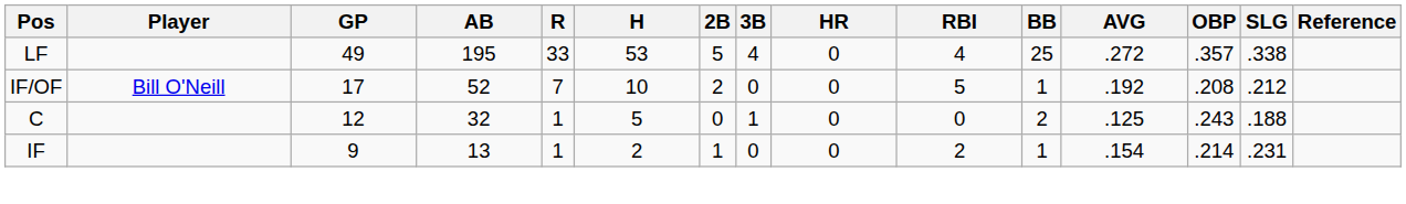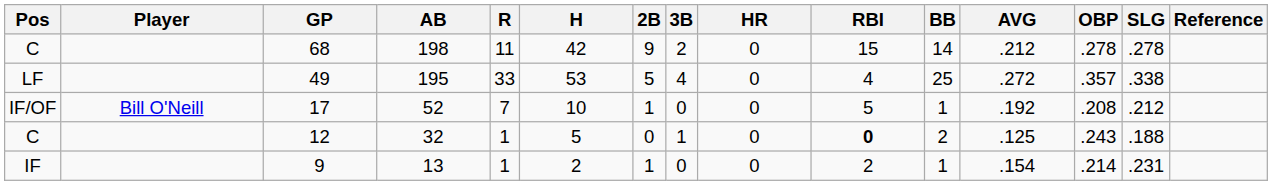 <table class="wikitable sortable" style="text-align:center; font-size: 95%;">
 <tr>
 <th>Pos</th>
 <th bgcolor="#DDDDFF" width="16%">Player</th>
 <th bgcolor="#DDDDFF" width="9%">GP</th>
 <th bgcolor="#DDDDFF" width="9%">AB</th>
 <th>R</th>
 <th bgcolor="#DDDDFF" width="9%">H</th>
 <th>2B</th>
 <th>3B</th>
 <th bgcolor="#DDDDFF" width="9%">HR</th>
 <th bgcolor="#DDDDFF" width="9%">RBI</th>
 <th>BB</th>
 <th bgcolor="#DDDDFF" width="9%">AVG</th>
 <th>OBP</th>
 <th>SLG</th>
 <th>Reference</th>
+</tr>
+<tr>
+<td>C</td>
+<td></td>
+<td>68</td>
+<td>198</td>
+<td>11</td>
+<td>42</td>
+<td>9</td>
+<td>2</td>
+<td>0</td>
+<td>15</td>
+<td>14</td>
+<td>.212</td>
+<td>.278</td>
+<td>.278</td>
+<td></td>
 </tr>
 <tr>
 <td>LF</td>
 <td></td>
 <td>49</td>
 <td>195</td>
 <td>33</td>
 <td>53</td>
 <td>5</td>
 <td>4</td>
 <td>0</td>
 <td>4</td>
 <td>25</td>
 <td>.272</td>
 <td>.357</td>
 <td>.338</td>
 <td></td>
 </tr>
 <tr>
 <td>IF/OF</td>
 <td><a href='#'>Bill O'Neill</a></td>
 <td>17</td>
 <td>52</td>
 <td>7</td>
 <td>10</td>
-<td>2</td>
+<td>1</td>
 <td>0</td>
 <td>0</td>
 <td>5</td>
 <td>1</td>
 <td>.192</td>
 <td>.208</td>
 <td>.212</td>
 <td></td>
 </tr>
 <tr>
 <td>C</td>
 <td></td>
 <td>12</td>
 <td>32</td>
 <td>1</td>
 <td>5</td>
 <td>0</td>
 <td>1</td>
 <td>0</td>
-<td>0</td>
+<td><strong>0</strong></td>
 <td>2</td>
 <td>.125</td>
 <td>.243</td>
 <td>.188</td>
 <td></td>
 </tr>
 <tr>
 <td>IF</td>
 <td></td>
 <td>9</td>
 <td>13</td>
 <td>1</td>
 <td>2</td>
 <td>1</td>
 <td>0</td>
 <td>0</td>
 <td>2</td>
 <td>1</td>
 <td>.154</td>
 <td>.214</td>
 <td>.231</td>
 <td></td>
 </tr>
 </table>
